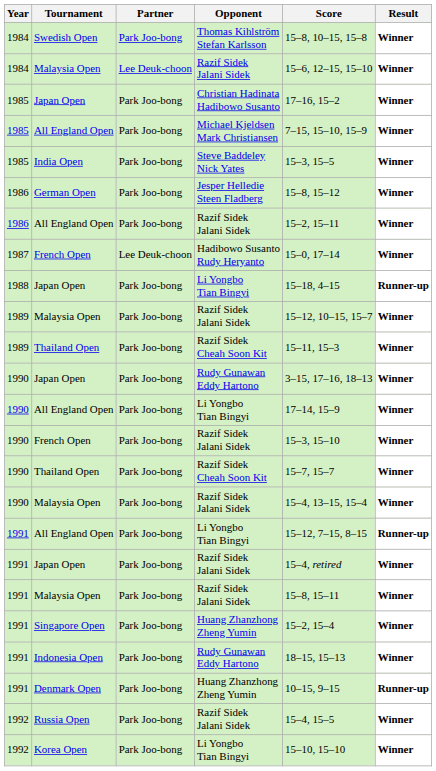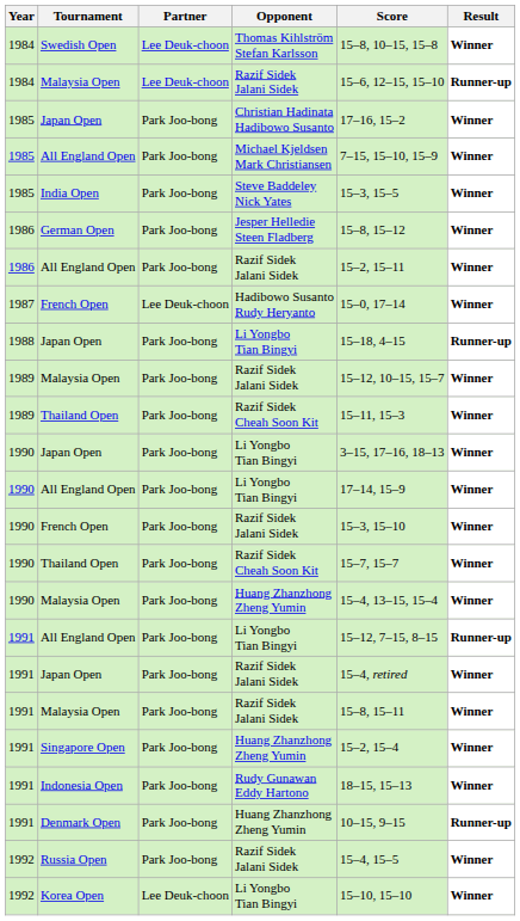 <table class="sortable wikitable" style="font-size: 90%;">
 <tr>
 <th>Year</th>
 <th>Tournament</th>
 <th>Partner</th>
 <th>Opponent</th>
 <th>Score</th>
 <th>Result</th>
 </tr>
 <tr style="background:#D4F1C5">
 <td align="center">1984</td>
 <td><a href='#'>Swedish Open</a></td>
-<td> <a href='#'>Park Joo-bong</a></td>
+<td> <a href='#'>Lee Deuk-choon</a></td>
 <td> <a href='#'>Thomas Kihlström</a><br> <a href='#'>Stefan Karlsson</a></td>
 <td>15–8, 10–15, 15–8</td>
 <td style="text-align:left; background:white"> <strong>Winner</strong></td>
 </tr>
 <tr style="background:#D4F1C5">
 <td align="center">1984</td>
 <td><a href='#'>Malaysia Open</a></td>
 <td> <a href='#'>Lee Deuk-choon</a></td>
 <td> <a href='#'>Razif Sidek</a><br> <a href='#'>Jalani Sidek</a></td>
 <td>15–6, 12–15, 15–10</td>
-<td style="text-align:left; background:white"> <strong>Winner</strong></td>
+<td style="text-align:left; background:white"> <strong>Runner-up</strong></td>
 </tr>
 <tr style="background:#D4F1C5">
 <td align="center">1985</td>
 <td><a href='#'>Japan Open</a></td>
 <td> Park Joo-bong</td>
 <td> <a href='#'>Christian Hadinata</a><br> <a href='#'>Hadibowo Susanto</a></td>
 <td>17–16, 15–2</td>
 <td style="text-align:left; background:white"> <strong>Winner</strong></td>
 </tr>
 <tr style="background:#D4F1C5">
 <td align="center"><a href='#'>1985</a></td>
 <td><a href='#'>All England Open</a></td>
 <td> Park Joo-bong</td>
 <td> <a href='#'>Michael Kjeldsen</a><br> <a href='#'>Mark Christiansen</a></td>
 <td>7–15, 15–10, 15–9</td>
 <td style="text-align:left; background:white"> <strong>Winner</strong></td>
 </tr>
 <tr style="background:#D4F1C5">
 <td align="center">1985</td>
 <td><a href='#'>India Open</a></td>
 <td> Park Joo-bong</td>
 <td> <a href='#'>Steve Baddeley</a><br> <a href='#'>Nick Yates</a></td>
 <td>15–3, 15–5</td>
 <td style="text-align:left; background:white"> <strong>Winner</strong></td>
 </tr>
 <tr style="background:#D4F1C5">
 <td align="center">1986</td>
 <td><a href='#'>German Open</a></td>
 <td> Park Joo-bong</td>
 <td> <a href='#'>Jesper Helledie</a><br> <a href='#'>Steen Fladberg</a></td>
 <td>15–8, 15–12</td>
 <td style="text-align:left; background:white"> <strong>Winner</strong></td>
 </tr>
 <tr style="background:#D4F1C5">
 <td align="center"><a href='#'>1986</a></td>
 <td>All England Open</td>
 <td> Park Joo-bong</td>
 <td> Razif Sidek<br> Jalani Sidek</td>
 <td>15–2, 15–11</td>
 <td style="text-align:left; background:white"> <strong>Winner</strong></td>
 </tr>
 <tr style="background:#D4F1C5">
 <td align="center">1987</td>
 <td><a href='#'>French Open</a></td>
 <td> Lee Deuk-choon</td>
 <td> Hadibowo Susanto<br> <a href='#'>Rudy Heryanto</a></td>
 <td>15–0, 17–14</td>
 <td style="text-align:left; background:white"> <strong>Winner</strong></td>
 </tr>
 <tr style="background:#D4F1C5">
 <td align="center">1988</td>
 <td>Japan Open</td>
 <td> Park Joo-bong</td>
 <td> <a href='#'>Li Yongbo</a><br> <a href='#'>Tian Bingyi</a></td>
 <td>15–18, 4–15</td>
 <td style="text-align:left; background:white"> <strong>Runner-up</strong></td>
 </tr>
 <tr style="background:#D4F1C5">
 <td align="center">1989</td>
 <td>Malaysia Open</td>
 <td> Park Joo-bong</td>
 <td> Razif Sidek<br> Jalani Sidek</td>
 <td>15–12, 10–15, 15–7</td>
 <td style="text-align:left; background:white"> <strong>Winner</strong></td>
 </tr>
 <tr style="background:#D4F1C5">
 <td align="center">1989</td>
 <td><a href='#'>Thailand Open</a></td>
 <td> Park Joo-bong</td>
 <td> Razif Sidek<br> <a href='#'>Cheah Soon Kit</a></td>
 <td>15–11, 15–3</td>
 <td style="text-align:left; background:white"> <strong>Winner</strong></td>
 </tr>
 <tr style="background:#D4F1C5">
 <td align="center">1990</td>
 <td>Japan Open</td>
 <td> Park Joo-bong</td>
-<td> <a href='#'>Rudy Gunawan</a><br> <a href='#'>Eddy Hartono</a></td>
+<td> Li Yongbo<br> Tian Bingyi</td>
 <td>3–15, 17–16, 18–13</td>
 <td style="text-align:left; background:white"> <strong>Winner</strong></td>
 </tr>
 <tr style="background:#D4F1C5">
 <td align="center"><a href='#'>1990</a></td>
 <td>All England Open</td>
 <td> Park Joo-bong</td>
 <td> Li Yongbo<br> Tian Bingyi</td>
 <td>17–14, 15–9</td>
 <td style="text-align:left; background:white"> <strong>Winner</strong></td>
 </tr>
 <tr style="background:#D4F1C5">
 <td align="center">1990</td>
 <td>French Open</td>
 <td> Park Joo-bong</td>
 <td> Razif Sidek<br> Jalani Sidek</td>
 <td>15–3, 15–10</td>
 <td style="text-align:left; background:white"> <strong>Winner</strong></td>
 </tr>
 <tr style="background:#D4F1C5">
 <td align="center">1990</td>
 <td>Thailand Open</td>
 <td> Park Joo-bong</td>
 <td> Razif Sidek<br> <a href='#'>Cheah Soon Kit</a></td>
 <td>15–7, 15–7</td>
 <td style="text-align:left; background:white"> <strong>Winner</strong></td>
 </tr>
 <tr style="background:#D4F1C5">
 <td align="center">1990</td>
 <td>Malaysia Open</td>
 <td> Park Joo-bong</td>
-<td> Razif Sidek<br> Jalani Sidek</td>
+<td> <a href='#'>Huang Zhanzhong</a><br> <a href='#'>Zheng Yumin</a></td>
 <td>15–4, 13–15, 15–4</td>
 <td style="text-align:left; background:white"> <strong>Winner</strong></td>
 </tr>
 <tr style="background:#D4F1C5">
 <td align="center"><a href='#'>1991</a></td>
 <td>All England Open</td>
 <td> Park Joo-bong</td>
 <td> Li Yongbo<br> Tian Bingyi</td>
 <td>15–12, 7–15, 8–15</td>
 <td style="text-align:left; background:white"> <strong>Runner-up</strong></td>
 </tr>
 <tr style="background:#D4F1C5">
 <td align="center">1991</td>
 <td>Japan Open</td>
 <td> Park Joo-bong</td>
 <td> Razif Sidek<br> Jalani Sidek</td>
 <td>15–4, <em>retired</em></td>
 <td style="text-align:left; background:white"> <strong>Winner</strong></td>
 </tr>
 <tr style="background:#D4F1C5">
 <td align="center">1991</td>
 <td>Malaysia Open</td>
 <td> Park Joo-bong</td>
 <td> Razif Sidek<br> Jalani Sidek</td>
 <td>15–8, 15–11</td>
 <td style="text-align:left; background:white"> <strong>Winner</strong></td>
 </tr>
 <tr style="background:#D4F1C5">
 <td align="center">1991</td>
 <td><a href='#'>Singapore Open</a></td>
 <td> Park Joo-bong</td>
 <td> <a href='#'>Huang Zhanzhong</a><br> <a href='#'>Zheng Yumin</a></td>
 <td>15–2, 15–4</td>
 <td style="text-align:left; background:white"> <strong>Winner</strong></td>
 </tr>
 <tr style="background:#D4F1C5">
 <td align="center">1991</td>
 <td><a href='#'>Indonesia Open</a></td>
 <td> Park Joo-bong</td>
 <td> <a href='#'>Rudy Gunawan</a><br> <a href='#'>Eddy Hartono</a></td>
 <td>18–15, 15–13</td>
 <td style="text-align:left; background:white"> <strong>Winner</strong></td>
 </tr>
 <tr style="background:#D4F1C5">
 <td align="center">1991</td>
 <td><a href='#'>Denmark Open</a></td>
 <td> Park Joo-bong</td>
 <td> Huang Zhanzhong<br> Zheng Yumin</td>
 <td>10–15, 9–15</td>
 <td style="text-align:left; background:white"> <strong>Runner-up</strong></td>
 </tr>
 <tr style="background:#D4F1C5">
 <td align="center">1992</td>
 <td><a href='#'>Russia Open</a></td>
 <td> Park Joo-bong</td>
 <td> Razif Sidek<br> Jalani Sidek</td>
 <td>15–4, 15–5</td>
 <td style="text-align:left; background:white"> <strong>Winner</strong></td>
 </tr>
 <tr style="background:#D4F1C5">
 <td align="center">1992</td>
 <td><a href='#'>Korea Open</a></td>
-<td> Park Joo-bong</td>
+<td> Lee Deuk-choon</td>
 <td> Li Yongbo<br> Tian Bingyi</td>
 <td>15–10, 15–10</td>
 <td style="text-align:left; background:white"> <strong>Winner</strong></td>
 </tr>
 </table>
